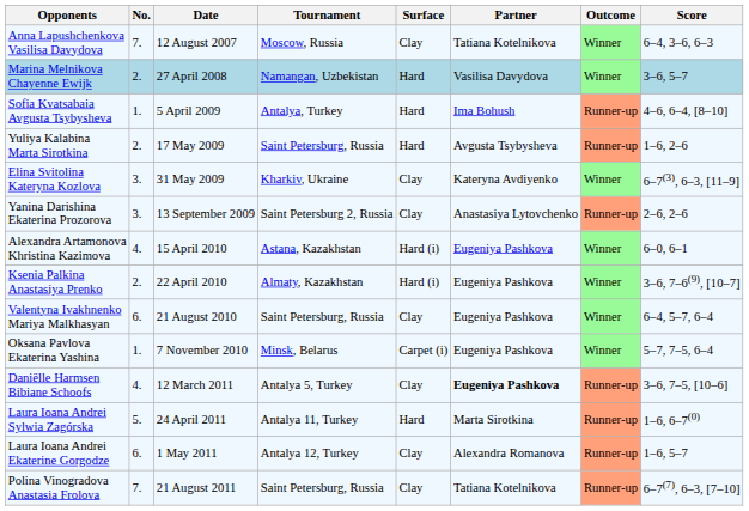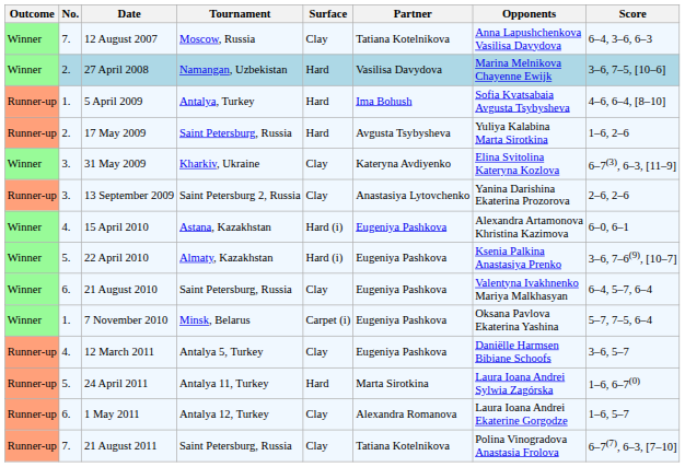 <table class="sortable wikitable">
 <tr>
-<th>Opponents</th>
+<th>Outcome</th>
 <th>No.</th>
 <th>Date</th>
 <th>Tournament</th>
 <th>Surface</th>
 <th>Partner</th>
-<th>Outcome</th>
+<th>Opponents</th>
 <th class="unsortable">Score</th>
 </tr>
 <tr style="background:#f0f8ff;">
-<td> <a href='#'>Anna Lapushchenkova</a> <br>  <a href='#'>Vasilisa Davydova</a></td>
+<td bgcolor="98FB98">Winner</td>
 <td>7.</td>
 <td>12 August 2007</td>
 <td><a href='#'>Moscow</a>, Russia</td>
 <td>Clay</td>
 <td> Tatiana Kotelnikova</td>
-<td bgcolor="98FB98">Winner</td>
+<td> <a href='#'>Anna Lapushchenkova</a> <br>  <a href='#'>Vasilisa Davydova</a></td>
 <td>6–4, 3–6, 6–3</td>
 </tr>
 <tr style="background:lightblue;">
-<td> <a href='#'>Marina Melnikova</a> <br>  <a href='#'>Chayenne Ewijk</a></td>
+<td style="background:#98fb98;">Winner</td>
 <td>2.</td>
 <td>27 April 2008</td>
 <td><a href='#'>Namangan</a>, Uzbekistan</td>
 <td>Hard</td>
 <td> Vasilisa Davydova</td>
-<td style="background:#98fb98;">Winner</td>
-<td>3–6, 5–7</td>
+<td> <a href='#'>Marina Melnikova</a> <br>  <a href='#'>Chayenne Ewijk</a></td>
+<td>3–6, 7–5, [10–6]</td>
 </tr>
 <tr style="background:#f0f8ff;">
-<td> <a href='#'>Sofia Kvatsabaia</a> <br>  <a href='#'>Avgusta Tsybysheva</a></td>
+<td style="background:#ffa07a;">Runner-up</td>
 <td>1.</td>
 <td>5 April 2009</td>
 <td><a href='#'>Antalya</a>, Turkey</td>
 <td>Hard</td>
 <td> <a href='#'>Ima Bohush</a></td>
-<td style="background:#ffa07a;">Runner-up</td>
+<td> <a href='#'>Sofia Kvatsabaia</a> <br>  <a href='#'>Avgusta Tsybysheva</a></td>
 <td>4–6, 6–4, [8–10]</td>
 </tr>
 <tr style="background:#f0f8ff;">
-<td> Yuliya Kalabina <br>  <a href='#'>Marta Sirotkina</a></td>
+<td style="background:#ffa07a;">Runner-up</td>
 <td>2.</td>
 <td>17 May 2009</td>
 <td><a href='#'>Saint Petersburg</a>, Russia</td>
 <td>Hard</td>
 <td> Avgusta Tsybysheva</td>
-<td style="background:#ffa07a;">Runner-up</td>
+<td> Yuliya Kalabina <br>  <a href='#'>Marta Sirotkina</a></td>
 <td>1–6, 2–6</td>
 </tr>
 <tr style="background:#f0f8ff;">
-<td> <a href='#'>Elina Svitolina</a> <br>  <a href='#'>Kateryna Kozlova</a></td>
+<td bgcolor="98FB98">Winner</td>
 <td>3.</td>
 <td>31 May 2009</td>
 <td><a href='#'>Kharkiv</a>, Ukraine</td>
 <td>Clay</td>
 <td> Kateryna Avdiyenko</td>
-<td bgcolor="98FB98">Winner</td>
+<td> <a href='#'>Elina Svitolina</a> <br>  <a href='#'>Kateryna Kozlova</a></td>
 <td>6–7<sup>(3)</sup>, 6–3, [11–9]</td>
 </tr>
 <tr style="background:#f0f8ff;">
-<td> Yanina Darishina <br>  Ekaterina Prozorova</td>
+<td style="background:#ffa07a;">Runner-up</td>
 <td>3.</td>
 <td>13 September 2009</td>
 <td>Saint Petersburg 2, Russia</td>
 <td>Clay</td>
 <td> Anastasiya Lytovchenko</td>
-<td style="background:#ffa07a;">Runner-up</td>
+<td> Yanina Darishina <br>  Ekaterina Prozorova</td>
 <td>2–6, 2–6</td>
 </tr>
 <tr style="background:#f0f8ff;">
-<td> Alexandra Artamonova <br>  Khristina Kazimova</td>
+<td bgcolor="98FB98">Winner</td>
 <td>4.</td>
 <td>15 April 2010</td>
 <td><a href='#'>Astana</a>, Kazakhstan</td>
 <td>Hard (i)</td>
 <td> <a href='#'>Eugeniya Pashkova</a></td>
-<td bgcolor="98FB98">Winner</td>
+<td> Alexandra Artamonova <br>  Khristina Kazimova</td>
 <td>6–0, 6–1</td>
 </tr>
 <tr style="background:#f0f8ff;">
-<td> <a href='#'>Ksenia Palkina</a> <br>  <a href='#'>Anastasiya Prenko</a></td>
-<td>2.</td>
+<td bgcolor="98FB98">Winner</td>
+<td>5.</td>
 <td>22 April 2010</td>
 <td><a href='#'>Almaty</a>, Kazakhstan</td>
 <td>Hard (i)</td>
 <td> Eugeniya Pashkova</td>
-<td bgcolor="98FB98">Winner</td>
+<td> <a href='#'>Ksenia Palkina</a> <br>  <a href='#'>Anastasiya Prenko</a></td>
 <td>3–6, 7–6<sup>(9)</sup>, [10–7]</td>
 </tr>
 <tr style="background:#f0f8ff;">
-<td> <a href='#'>Valentyna Ivakhnenko</a> <br>  Mariya Malkhasyan</td>
+<td bgcolor="98FB98">Winner</td>
 <td>6.</td>
 <td>21 August 2010</td>
 <td>Saint Petersburg, Russia</td>
 <td>Clay</td>
 <td> Eugeniya Pashkova</td>
-<td bgcolor="98FB98">Winner</td>
+<td> <a href='#'>Valentyna Ivakhnenko</a> <br>  Mariya Malkhasyan</td>
 <td>6–4, 5–7, 6–4</td>
 </tr>
 <tr style="background:#f0f8ff;">
-<td> Oksana Pavlova <br>  Ekaterina Yashina</td>
+<td bgcolor="98FB98">Winner</td>
 <td>1.</td>
 <td>7 November 2010</td>
 <td><a href='#'>Minsk</a>, Belarus</td>
 <td>Carpet (i)</td>
 <td> Eugeniya Pashkova</td>
-<td bgcolor="98FB98">Winner</td>
+<td> Oksana Pavlova <br>  Ekaterina Yashina</td>
 <td>5–7, 7–5, 6–4</td>
 </tr>
 <tr style="background:#f0f8ff;">
-<td> <a href='#'>Daniëlle Harmsen</a> <br>  <a href='#'>Bibiane Schoofs</a></td>
+<td bgcolor=FFA07A>Runner-up</td>
 <td>4.</td>
 <td>12 March 2011</td>
 <td>Antalya 5, Turkey</td>
 <td>Clay</td>
-<td><strong> Eugeniya Pashkova</strong></td>
-<td bgcolor=FFA07A>Runner-up</td>
-<td>3–6, 7–5, [10–6]</td>
+<td> Eugeniya Pashkova</td>
+<td> <a href='#'>Daniëlle Harmsen</a> <br>  <a href='#'>Bibiane Schoofs</a></td>
+<td>3–6, 5–7</td>
 </tr>
 <tr style="background:#f0f8ff;">
-<td> <a href='#'>Laura Ioana Andrei</a> <br>  <a href='#'>Sylwia Zagórska</a></td>
+<td bgcolor="FFA07A">Runner-up</td>
 <td>5.</td>
 <td>24 April 2011</td>
 <td>Antalya 11, Turkey</td>
 <td>Hard</td>
 <td> Marta Sirotkina</td>
-<td bgcolor="FFA07A">Runner-up</td>
+<td> <a href='#'>Laura Ioana Andrei</a> <br>  <a href='#'>Sylwia Zagórska</a></td>
 <td>1–6, 6–7<sup>(0)</sup></td>
 </tr>
 <tr style="background:#f0f8ff;">
-<td> Laura Ioana Andrei <br>  <a href='#'>Ekaterine Gorgodze</a></td>
+<td style="background:#ffa07a;">Runner-up</td>
 <td>6.</td>
 <td>1 May 2011</td>
 <td>Antalya 12, Turkey</td>
 <td>Clay</td>
 <td> Alexandra Romanova</td>
-<td style="background:#ffa07a;">Runner-up</td>
+<td> Laura Ioana Andrei <br>  <a href='#'>Ekaterine Gorgodze</a></td>
 <td>1–6, 5–7</td>
 </tr>
 <tr style="background:#f0f8ff;">
-<td> Polina Vinogradova <br>  <a href='#'>Anastasia Frolova</a></td>
+<td style="background:#ffa07a;">Runner-up</td>
 <td>7.</td>
 <td>21 August 2011</td>
 <td>Saint Petersburg, Russia</td>
 <td>Clay</td>
 <td> Tatiana Kotelnikova</td>
-<td style="background:#ffa07a;">Runner-up</td>
+<td> Polina Vinogradova <br>  <a href='#'>Anastasia Frolova</a></td>
 <td>6–7<sup>(7)</sup>, 6–3, [7–10]</td>
 </tr>
 </table>
